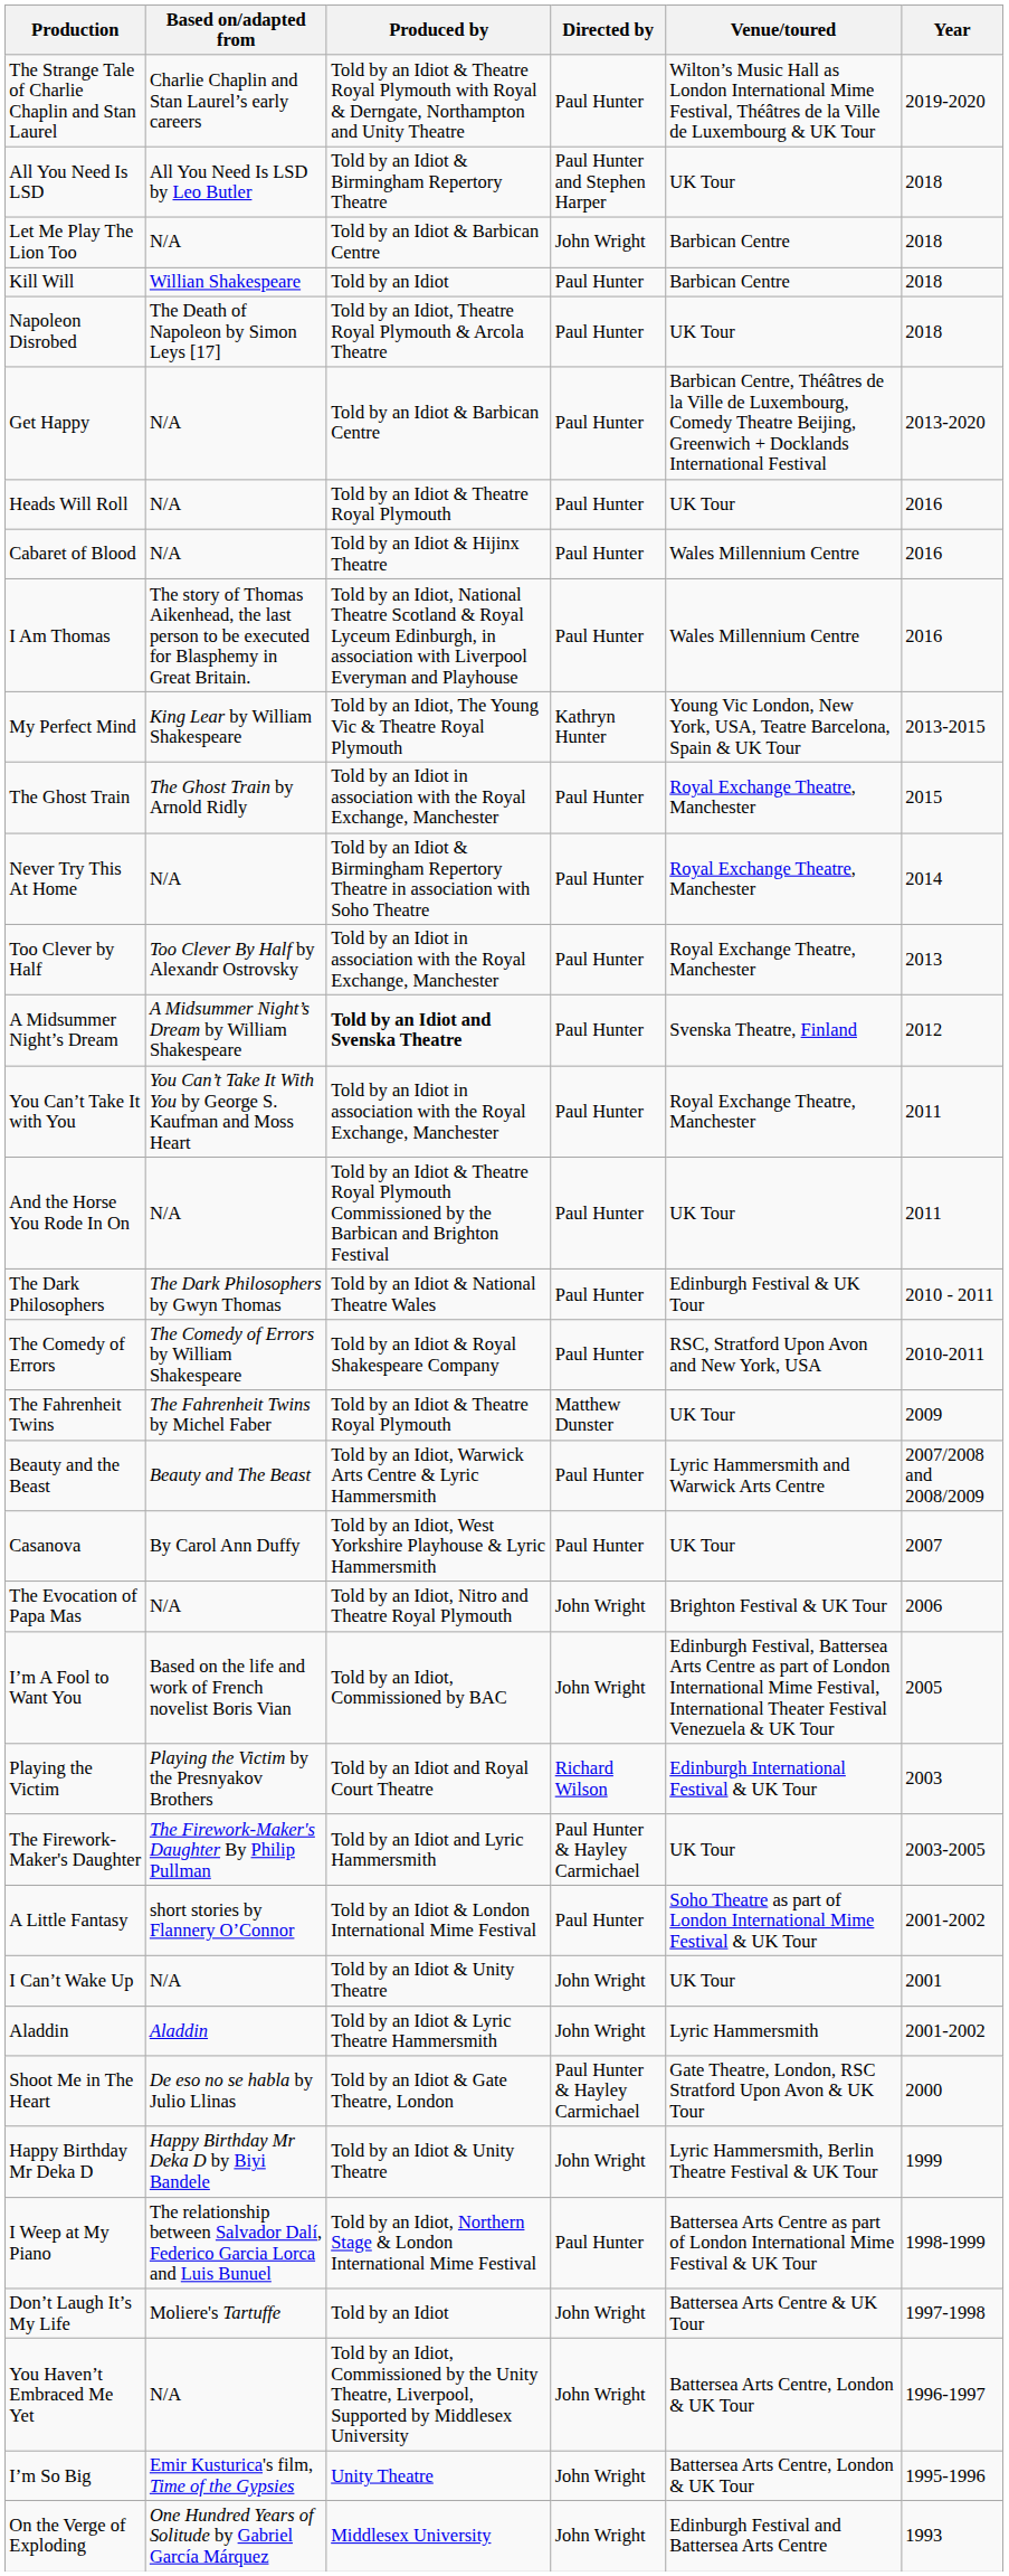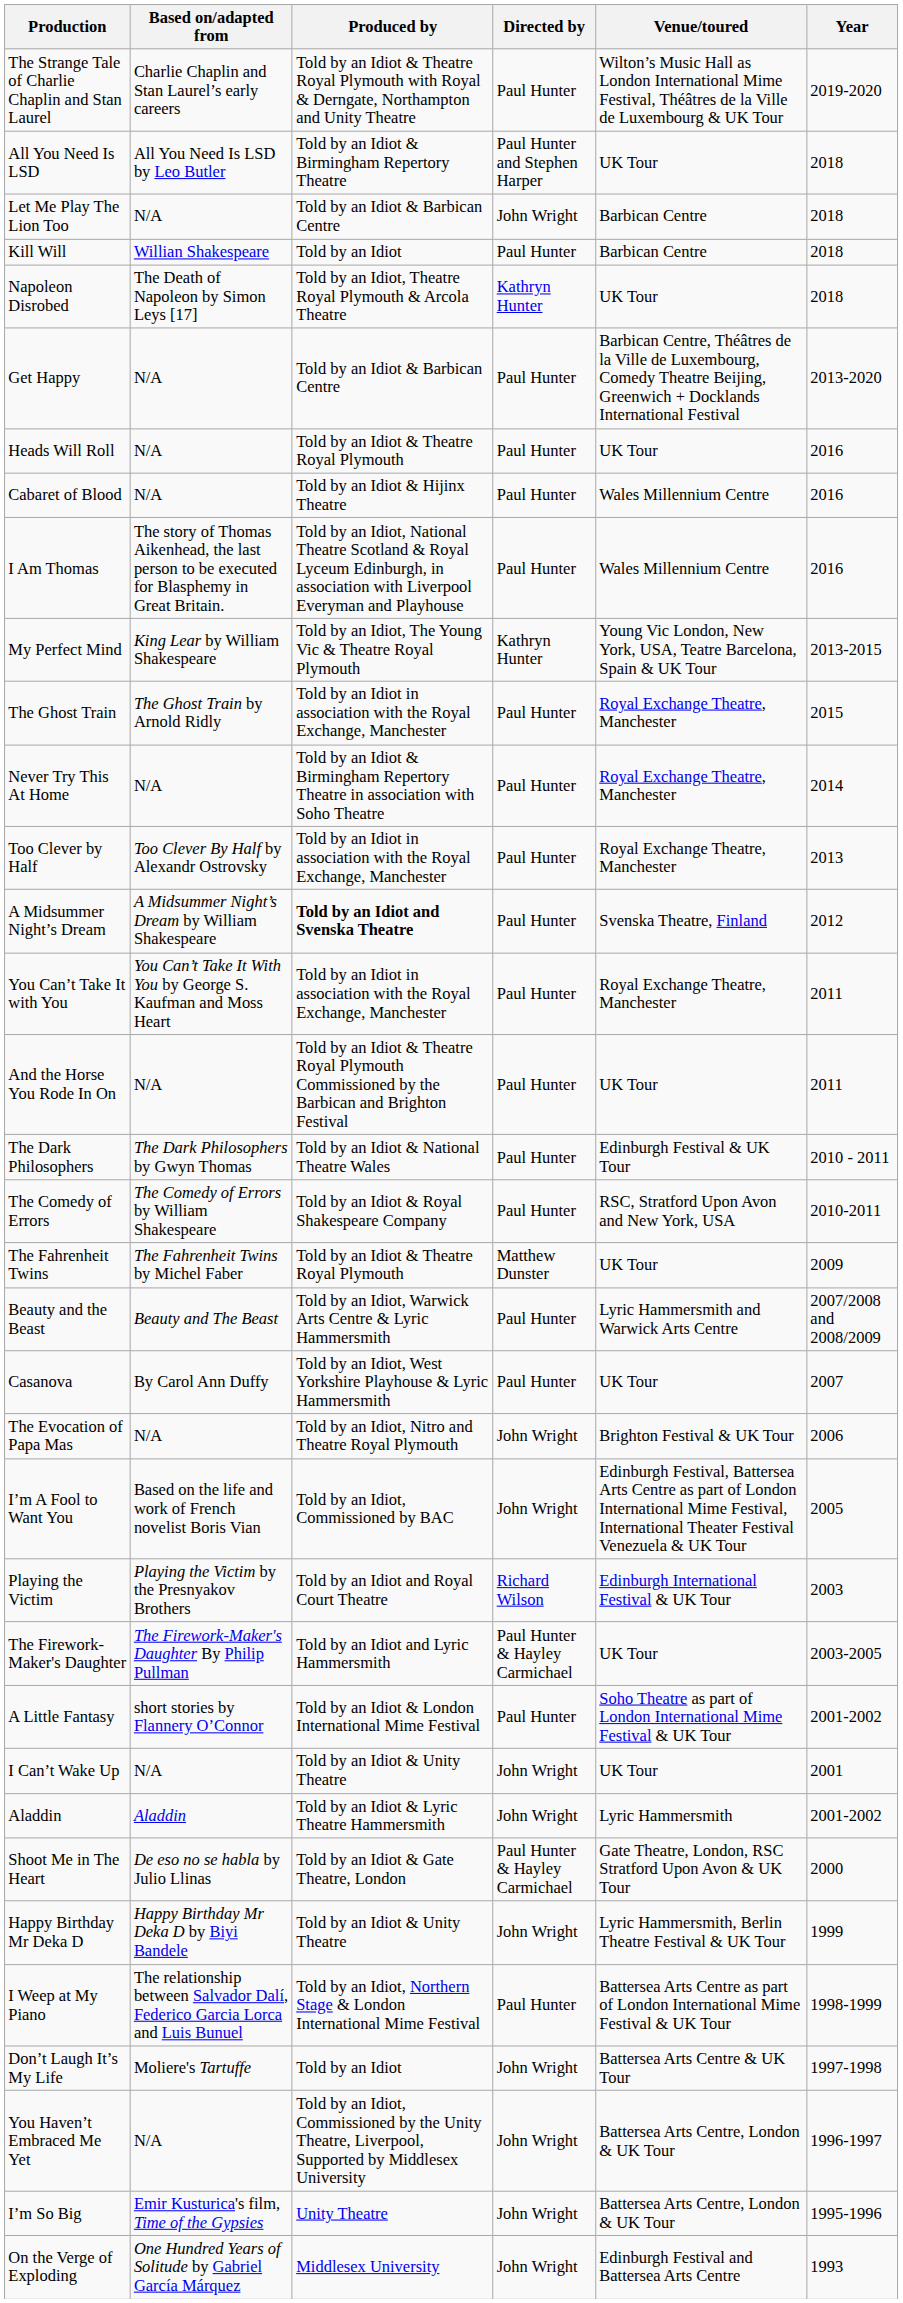 <table class="wikitable">
 <tr>
 <th>Production</th>
 <th>Based on/adapted from</th>
 <th>Produced by</th>
 <th>Directed by</th>
 <th>Venue/toured</th>
 <th>Year</th>
 </tr>
 <tr>
 <td>The Strange Tale of Charlie Chaplin and Stan Laurel</td>
 <td>Charlie Chaplin and Stan Laurel’s early careers</td>
 <td>Told by an Idiot & Theatre Royal Plymouth with Royal & Derngate, Northampton and Unity Theatre</td>
 <td>Paul Hunter</td>
 <td>Wilton’s Music Hall as London International Mime Festival, Théâtres de la Ville de Luxembourg & UK Tour</td>
 <td>2019-2020</td>
 </tr>
 <tr>
 <td>All You Need Is LSD</td>
 <td>All You Need Is LSD by <a href='#'>Leo Butler</a></td>
 <td>Told by an Idiot & Birmingham Repertory Theatre</td>
 <td>Paul Hunter and Stephen Harper</td>
 <td>UK Tour</td>
 <td>2018</td>
 </tr>
 <tr>
 <td>Let Me Play The Lion Too</td>
 <td>N/A</td>
 <td>Told by an Idiot & Barbican Centre</td>
 <td>John Wright</td>
 <td>Barbican Centre</td>
 <td>2018</td>
 </tr>
 <tr>
 <td>Kill Will</td>
 <td><a href='#'>Willian Shakespeare</a></td>
 <td>Told by an Idiot</td>
 <td>Paul Hunter</td>
 <td>Barbican Centre</td>
 <td>2018</td>
 </tr>
 <tr>
 <td>Napoleon Disrobed</td>
 <td>The Death of Napoleon by Simon Leys [17]</td>
 <td>Told by an Idiot, Theatre Royal Plymouth & Arcola Theatre</td>
-<td>Paul Hunter</td>
+<td><a href='#'>Kathryn Hunter</a></td>
 <td>UK Tour</td>
 <td>2018</td>
 </tr>
 <tr>
 <td>Get Happy</td>
 <td>N/A</td>
 <td>Told by an Idiot & Barbican Centre</td>
 <td>Paul Hunter</td>
 <td>Barbican Centre, Théâtres de la Ville de Luxembourg, Comedy Theatre Beijing, Greenwich + Docklands International Festival</td>
 <td>2013-2020</td>
 </tr>
 <tr>
 <td>Heads Will Roll</td>
 <td>N/A</td>
 <td>Told by an Idiot & Theatre Royal Plymouth</td>
 <td>Paul Hunter</td>
 <td>UK Tour</td>
 <td>2016</td>
 </tr>
 <tr>
 <td>Cabaret of Blood</td>
 <td>N/A</td>
 <td>Told by an Idiot & Hijinx Theatre</td>
 <td>Paul Hunter</td>
 <td>Wales Millennium Centre</td>
 <td>2016</td>
 </tr>
 <tr>
 <td>I Am Thomas</td>
 <td>The story of Thomas Aikenhead, the last person to be executed for Blasphemy in Great Britain.</td>
 <td>Told by an Idiot, National Theatre Scotland & Royal Lyceum Edinburgh, in association with Liverpool Everyman and Playhouse</td>
 <td>Paul Hunter</td>
 <td>Wales Millennium Centre</td>
 <td>2016</td>
 </tr>
 <tr>
 <td>My Perfect Mind</td>
 <td><em>King Lear</em> by William Shakespeare</td>
 <td>Told by an Idiot, The Young Vic & Theatre Royal Plymouth</td>
 <td>Kathryn Hunter</td>
 <td>Young Vic London, New York, USA, Teatre Barcelona, Spain & UK Tour</td>
 <td>2013-2015</td>
 </tr>
 <tr>
 <td>The Ghost Train</td>
 <td><em>The Ghost Train</em> by Arnold Ridly</td>
 <td>Told by an Idiot in association with the Royal Exchange, Manchester</td>
 <td>Paul Hunter</td>
 <td><a href='#'>Royal Exchange Theatre</a>, Manchester</td>
 <td>2015</td>
 </tr>
 <tr>
 <td>Never Try This At Home</td>
 <td>N/A</td>
 <td>Told by an Idiot & Birmingham Repertory Theatre in association with Soho Theatre</td>
 <td>Paul Hunter</td>
 <td><a href='#'>Royal Exchange Theatre</a>, Manchester</td>
 <td>2014</td>
 </tr>
 <tr>
 <td>Too Clever by Half</td>
 <td><em>Too Clever By Half</em> by Alexandr Ostrovsky</td>
 <td>Told by an Idiot in association with the Royal Exchange, Manchester</td>
 <td>Paul Hunter</td>
 <td>Royal Exchange Theatre, Manchester</td>
 <td>2013</td>
 </tr>
 <tr>
 <td>A Midsummer Night’s Dream</td>
 <td><em>A Midsummer Night’s Dream</em> by William Shakespeare</td>
 <td><strong>Told by an Idiot and Svenska Theatre</strong></td>
 <td>Paul Hunter</td>
 <td>Svenska Theatre, <a href='#'>Finland</a></td>
 <td>2012</td>
 </tr>
 <tr>
 <td>You Can’t Take It with You</td>
 <td><em>You Can’t Take It With You</em> by George S. Kaufman and Moss Heart</td>
 <td>Told by an Idiot in association with the Royal Exchange, Manchester</td>
 <td>Paul Hunter</td>
 <td>Royal Exchange Theatre, Manchester</td>
 <td>2011</td>
 </tr>
 <tr>
 <td>And the Horse You Rode In On</td>
 <td>N/A</td>
 <td>Told by an Idiot & Theatre Royal Plymouth Commissioned by the Barbican and Brighton Festival</td>
 <td>Paul Hunter</td>
 <td>UK Tour</td>
 <td>2011</td>
 </tr>
 <tr>
 <td>The Dark Philosophers</td>
 <td><em>The Dark Philosophers</em> by Gwyn Thomas</td>
 <td>Told by an Idiot & National Theatre Wales</td>
 <td>Paul Hunter</td>
 <td>Edinburgh Festival & UK Tour</td>
 <td>2010 - 2011</td>
 </tr>
 <tr>
 <td>The Comedy of Errors</td>
 <td><em>The Comedy of Errors</em> by William Shakespeare</td>
 <td>Told by an Idiot & Royal Shakespeare Company</td>
 <td>Paul Hunter</td>
 <td>RSC, Stratford Upon Avon and New York, USA</td>
 <td>2010-2011</td>
 </tr>
 <tr>
 <td>The Fahrenheit Twins</td>
 <td><em>The Fahrenheit Twins</em> by Michel Faber</td>
 <td>Told by an Idiot & Theatre Royal Plymouth</td>
 <td>Matthew Dunster</td>
 <td>UK Tour</td>
 <td>2009</td>
 </tr>
 <tr>
 <td>Beauty and the Beast</td>
 <td><em>Beauty and The Beast</em></td>
 <td>Told by an Idiot, Warwick Arts Centre & Lyric Hammersmith</td>
 <td>Paul Hunter</td>
 <td>Lyric Hammersmith and Warwick Arts Centre</td>
 <td>2007/2008 and 2008/2009</td>
 </tr>
 <tr>
 <td>Casanova</td>
 <td>By Carol Ann Duffy</td>
 <td>Told by an Idiot, West Yorkshire Playhouse & Lyric Hammersmith</td>
 <td>Paul Hunter</td>
 <td>UK Tour</td>
 <td>2007</td>
 </tr>
 <tr>
 <td>The Evocation of Papa Mas</td>
 <td>N/A</td>
 <td>Told by an Idiot, Nitro and Theatre Royal Plymouth</td>
 <td>John Wright</td>
 <td>Brighton Festival & UK Tour</td>
 <td>2006</td>
 </tr>
 <tr>
 <td>I’m A Fool to Want You</td>
 <td>Based on the life and work of French novelist Boris Vian</td>
 <td>Told by an Idiot, Commissioned by BAC</td>
 <td>John Wright</td>
 <td>Edinburgh Festival, Battersea Arts Centre as part of London International Mime Festival, International Theater Festival Venezuela & UK Tour</td>
 <td>2005</td>
 </tr>
 <tr>
 <td>Playing the Victim</td>
 <td><em>Playing the Victim</em> by the Presnyakov Brothers</td>
 <td>Told by an Idiot and Royal Court Theatre</td>
 <td><a href='#'>Richard Wilson</a></td>
 <td><a href='#'>Edinburgh International Festival</a> & UK Tour</td>
 <td>2003</td>
 </tr>
 <tr>
 <td>The Firework-Maker's Daughter</td>
 <td><em><a href='#'>The Firework-Maker's Daughter</a></em> By <a href='#'>Philip Pullman</a></td>
 <td>Told by an Idiot and Lyric Hammersmith</td>
 <td>Paul Hunter & Hayley Carmichael</td>
 <td>UK Tour</td>
 <td>2003-2005</td>
 </tr>
 <tr>
 <td>A Little Fantasy</td>
 <td>short stories by <a href='#'>Flannery O’Connor</a></td>
 <td>Told by an Idiot & London International Mime Festival</td>
 <td>Paul Hunter</td>
 <td><a href='#'>Soho Theatre</a> as part of <a href='#'>London International Mime Festival</a> & UK Tour</td>
 <td>2001-2002</td>
 </tr>
 <tr>
 <td>I Can’t Wake Up</td>
 <td>N/A</td>
 <td>Told by an Idiot & Unity Theatre</td>
 <td>John Wright</td>
 <td>UK Tour</td>
 <td>2001</td>
 </tr>
 <tr>
 <td>Aladdin</td>
 <td><em><a href='#'>Aladdin</a></em></td>
 <td>Told by an Idiot & Lyric Theatre Hammersmith</td>
 <td>John Wright</td>
 <td>Lyric Hammersmith</td>
 <td>2001-2002</td>
 </tr>
 <tr>
 <td>Shoot Me in The Heart</td>
 <td><em>De eso no se habla</em> by Julio Llinas</td>
 <td>Told by an Idiot & Gate Theatre, London</td>
 <td>Paul Hunter & Hayley Carmichael</td>
 <td>Gate Theatre, London, RSC Stratford Upon Avon & UK Tour</td>
 <td>2000</td>
 </tr>
 <tr>
 <td>Happy Birthday Mr Deka D</td>
 <td><em>Happy Birthday Mr Deka D</em> by <a href='#'>Biyi Bandele</a></td>
 <td>Told by an Idiot & Unity Theatre</td>
 <td>John Wright</td>
 <td>Lyric Hammersmith, Berlin Theatre Festival & UK Tour</td>
 <td>1999</td>
 </tr>
 <tr>
 <td>I Weep at My Piano</td>
 <td>The relationship between <a href='#'>Salvador Dalí</a>, <a href='#'>Federico Garcia Lorca</a> and <a href='#'>Luis Bunuel</a></td>
 <td>Told by an Idiot, <a href='#'>Northern Stage</a> & London International Mime Festival</td>
 <td>Paul Hunter</td>
 <td>Battersea Arts Centre as part of London International Mime Festival & UK Tour</td>
 <td>1998-1999</td>
 </tr>
 <tr>
 <td>Don’t Laugh It’s My Life</td>
 <td>Moliere's <em>Tartuffe</em></td>
 <td>Told by an Idiot</td>
 <td>John Wright</td>
 <td>Battersea Arts Centre & UK Tour</td>
 <td>1997-1998</td>
 </tr>
 <tr>
 <td>You Haven’t Embraced Me Yet</td>
 <td>N/A</td>
 <td>Told by an Idiot, Commissioned by the Unity Theatre, Liverpool, Supported by Middlesex University</td>
 <td>John Wright</td>
 <td>Battersea Arts Centre, London & UK Tour</td>
 <td>1996-1997</td>
 </tr>
 <tr>
 <td>I’m So Big</td>
 <td><a href='#'>Emir Kusturica</a>'s film, <em><a href='#'>Time of the Gypsies</a></em></td>
 <td><a href='#'>Unity Theatre</a></td>
 <td>John Wright</td>
 <td>Battersea Arts Centre, London & UK Tour</td>
 <td>1995-1996</td>
 </tr>
 <tr>
 <td>On the Verge of Exploding</td>
 <td><em>One Hundred Years of Solitude</em> by <a href='#'>Gabriel García Márquez</a></td>
 <td><a href='#'>Middlesex University</a></td>
 <td>John Wright</td>
 <td>Edinburgh Festival and Battersea Arts Centre</td>
 <td>1993</td>
 </tr>
 </table>
